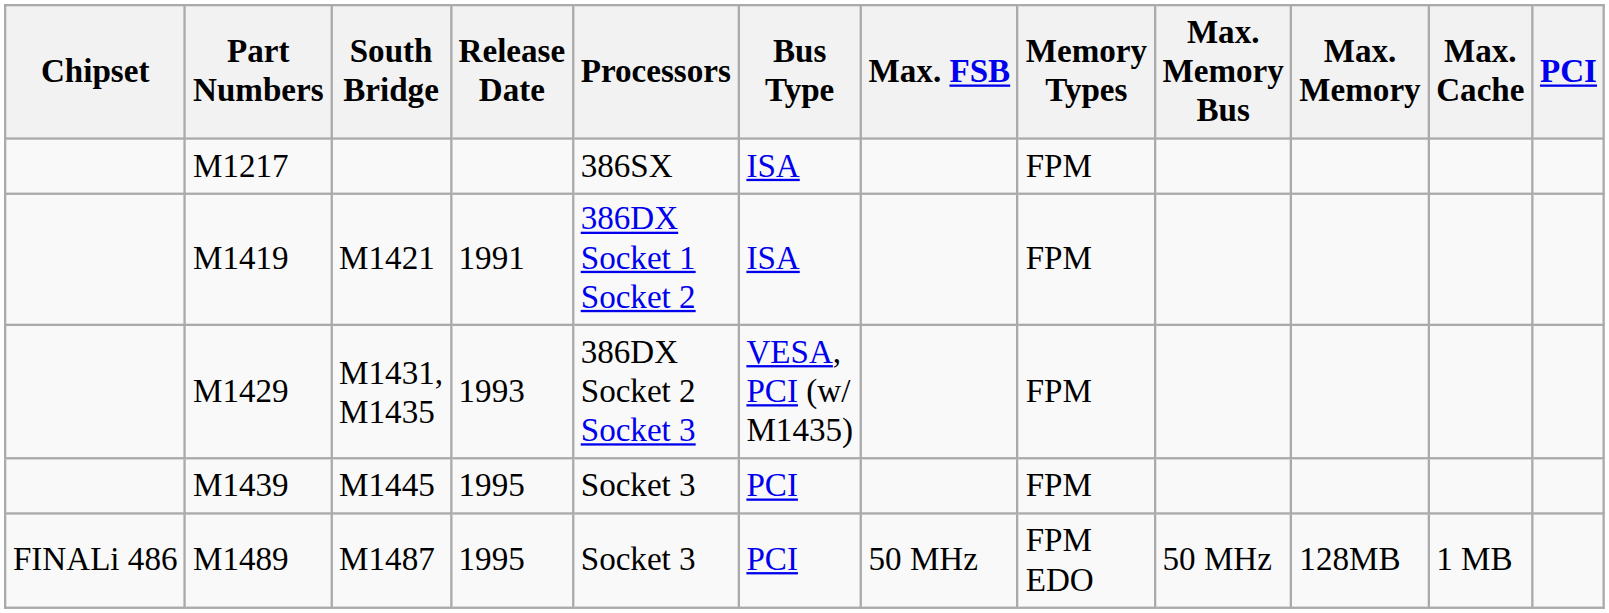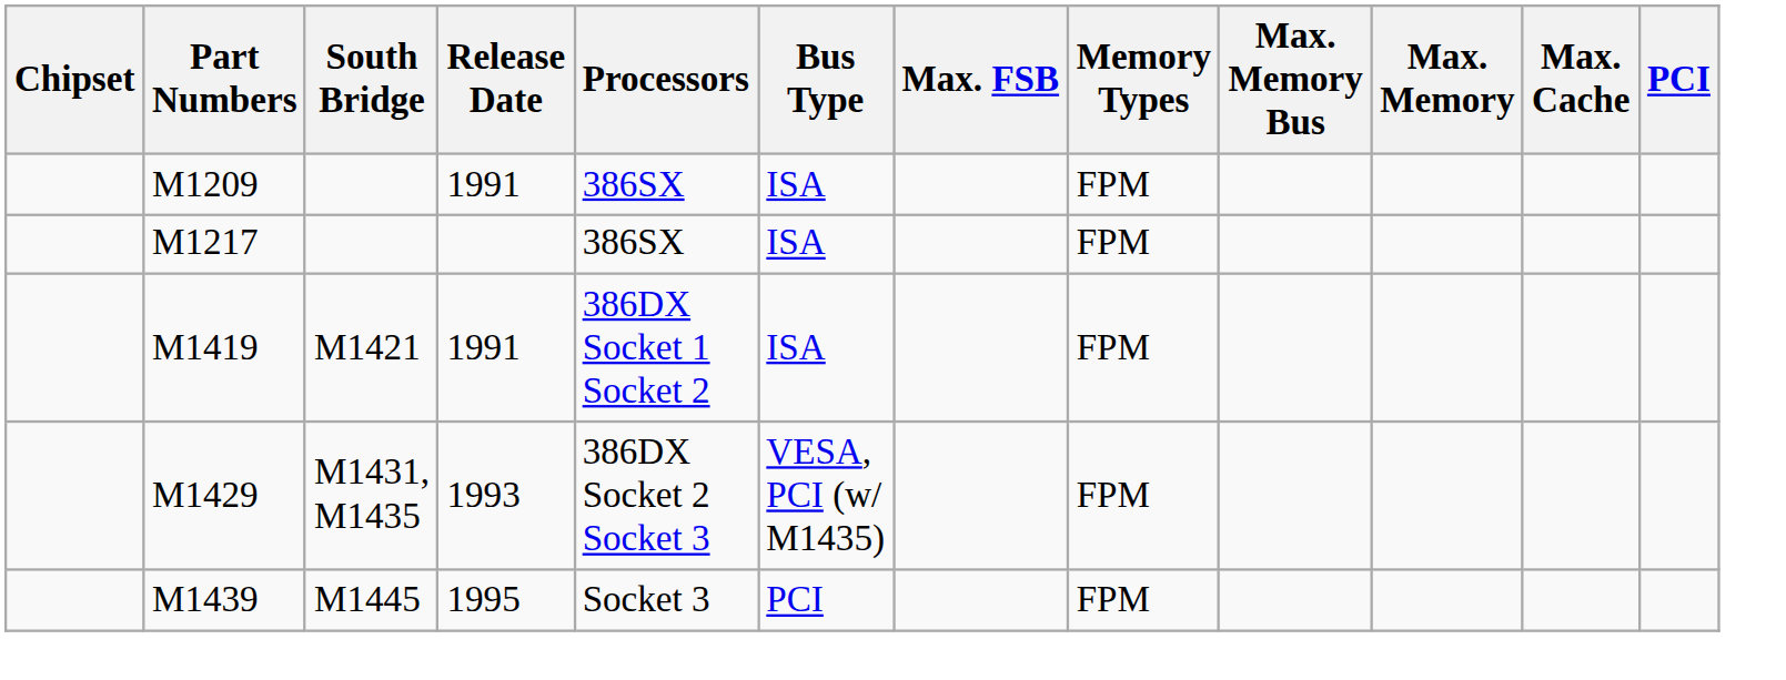 <table class="wikitable" style="font-size: 90%;">
 <tr>
 <th>Chipset</th>
 <th>Part Numbers</th>
 <th>South Bridge</th>
 <th>Release Date</th>
 <th>Processors</th>
 <th>Bus Type</th>
 <th>Max. <a href='#'>FSB</a></th>
 <th>Memory Types</th>
 <th>Max. Memory Bus</th>
 <th>Max. Memory</th>
 <th>Max. Cache</th>
 <th><a href='#'>PCI</a></th>
+</tr>
+<tr>
+<td></td>
+<td>M1209</td>
+<td></td>
+<td>1991</td>
+<td><a href='#'>386SX</a></td>
+<td><a href='#'>ISA</a></td>
+<td></td>
+<td>FPM</td>
+<td></td>
+<td></td>
+<td></td>
+<td></td>
 </tr>
 <tr>
 <td></td>
 <td>M1217</td>
 <td></td>
 <td></td>
 <td>386SX</td>
 <td><a href='#'>ISA</a></td>
 <td></td>
 <td>FPM</td>
 <td></td>
 <td></td>
 <td></td>
 <td></td>
 </tr>
 <tr>
 <td></td>
 <td>M1419</td>
 <td>M1421</td>
 <td>1991</td>
 <td><a href='#'>386DX</a> <a href='#'>Socket 1</a> <a href='#'>Socket 2</a></td>
 <td><a href='#'>ISA</a></td>
 <td></td>
 <td>FPM</td>
 <td></td>
 <td></td>
 <td></td>
 <td></td>
 </tr>
 <tr>
 <td></td>
 <td>M1429</td>
 <td>M1431, M1435</td>
 <td>1993</td>
 <td>386DX Socket 2 <a href='#'>Socket 3</a></td>
 <td><a href='#'>VESA</a>, <a href='#'>PCI</a> (w/ M1435)</td>
 <td></td>
 <td>FPM</td>
 <td></td>
 <td></td>
 <td></td>
 <td></td>
 </tr>
 <tr>
 <td></td>
 <td>M1439</td>
 <td>M1445</td>
 <td>1995</td>
 <td>Socket 3</td>
 <td><a href='#'>PCI</a></td>
 <td></td>
 <td>FPM</td>
 <td></td>
 <td></td>
 <td></td>
 <td></td>
 </tr>
-<tr>
-<td>FINALi 486</td>
-<td>M1489</td>
-<td>M1487</td>
-<td>1995</td>
-<td>Socket 3</td>
-<td><a href='#'>PCI</a></td>
-<td>50 MHz</td>
-<td>FPM EDO</td>
-<td>50 MHz</td>
-<td>128MB</td>
-<td>1 MB</td>
-<td></td>
-</tr>
 </table>
